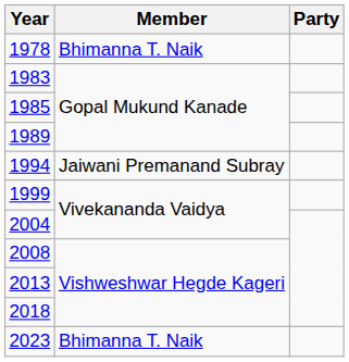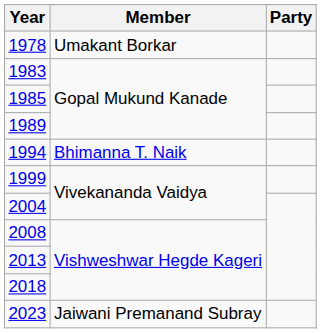 <table class="wikitable sortable">
 <tr>
 <th>Year</th>
 <th>Member</th>
 <th colspan="2">Party</th>
 </tr>
 <tr>
 <td><a href='#'>1978</a></td>
-<td><a href='#'>Bhimanna T. Naik</a></td>
+<td>Umakant Borkar</td>
 <td></td>
 </tr>
 <tr>
 <td><a href='#'>1983</a></td>
 <td rowspan="3">Gopal Mukund Kanade</td>
 </tr>
 <tr>
 <td><a href='#'>1985</a></td>
 <td></td>
 </tr>
 <tr>
 <td><a href='#'>1989</a></td>
 </tr>
 <tr>
 <td><a href='#'>1994</a></td>
-<td>Jaiwani Premanand Subray</td>
+<td><a href='#'>Bhimanna T. Naik</a></td>
 <td></td>
 </tr>
 <tr>
 <td><a href='#'>1999</a></td>
 <td rowspan="2">Vivekananda Vaidya</td>
 <td></td>
 </tr>
 <tr>
 <td><a href='#'>2004</a></td>
 </tr>
 <tr>
 <td><a href='#'>2008</a></td>
 <td rowspan="3"><a href='#'>Vishweshwar Hegde Kageri</a></td>
 </tr>
 <tr>
 <td><a href='#'>2013</a></td>
 </tr>
 <tr>
 <td><a href='#'>2018</a></td>
 </tr>
 <tr>
 <td><a href='#'>2023</a></td>
-<td><a href='#'>Bhimanna T. Naik</a></td>
+<td>Jaiwani Premanand Subray</td>
 <td></td>
 </tr>
 </table>
